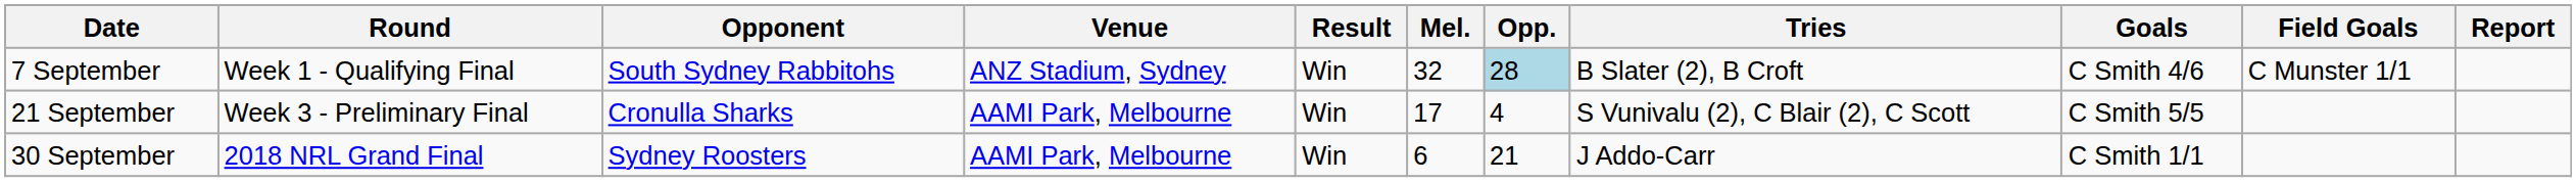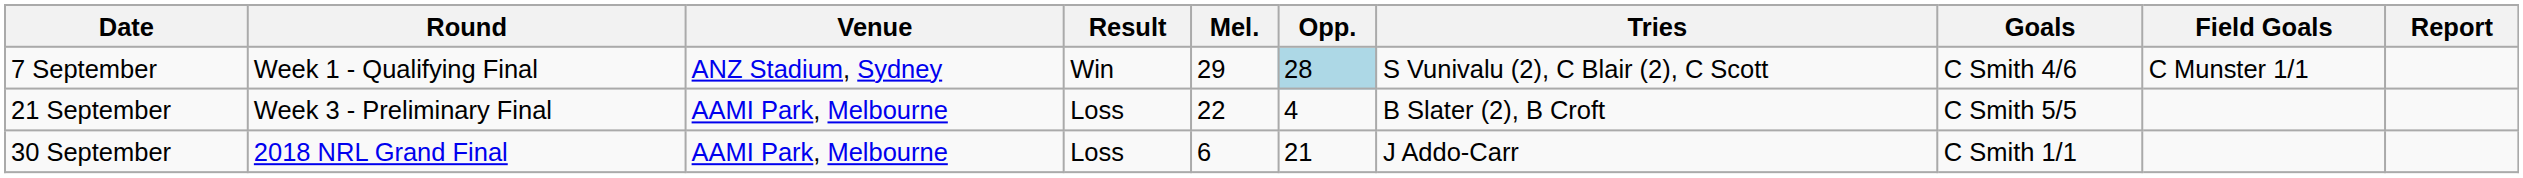 <table class="wikitable"  style="font-size:80%; width:100%;">
 <tr>
 <th>Date</th>
 <th>Round</th>
-<th>Opponent</th>
 <th>Venue</th>
 <th>Result</th>
 <th>Mel.</th>
 <th>Opp.</th>
 <th>Tries</th>
 <th>Goals</th>
 <th>Field Goals</th>
 <th>Report</th>
 </tr>
 <tr>
 <td>7 September</td>
 <td>Week 1 - Qualifying Final</td>
-<td> <a href='#'>South Sydney Rabbitohs</a></td>
 <td><a href='#'>ANZ Stadium</a>, <a href='#'>Sydney</a></td>
 <td>Win</td>
-<td>32</td>
+<td>29</td>
 <td style="background: lightblue;">28</td>
-<td>B Slater (2), B Croft</td>
+<td>S Vunivalu (2), C Blair (2), C Scott</td>
 <td>C Smith 4/6</td>
 <td>C Munster 1/1</td>
 <td></td>
 </tr>
 <tr>
 <td>21 September</td>
 <td>Week 3 - Preliminary Final</td>
-<td> <a href='#'>Cronulla Sharks</a></td>
 <td><a href='#'>AAMI Park</a>, <a href='#'>Melbourne</a></td>
-<td>Win</td>
-<td>17</td>
+<td>Loss</td>
+<td>22</td>
 <td>4</td>
-<td>S Vunivalu (2), C Blair (2), C Scott</td>
+<td>B Slater (2), B Croft</td>
 <td>C Smith 5/5</td>
 <td></td>
 <td></td>
 </tr>
 <tr>
 <td>30 September</td>
 <td><a href='#'>2018 NRL Grand Final</a></td>
-<td> <a href='#'>Sydney Roosters</a></td>
 <td><a href='#'>AAMI Park</a>, <a href='#'>Melbourne</a></td>
-<td>Win</td>
+<td>Loss</td>
 <td>6</td>
 <td>21</td>
 <td>J Addo-Carr</td>
 <td>C Smith 1/1</td>
 <td></td>
 <td></td>
 </tr>
 </table>
